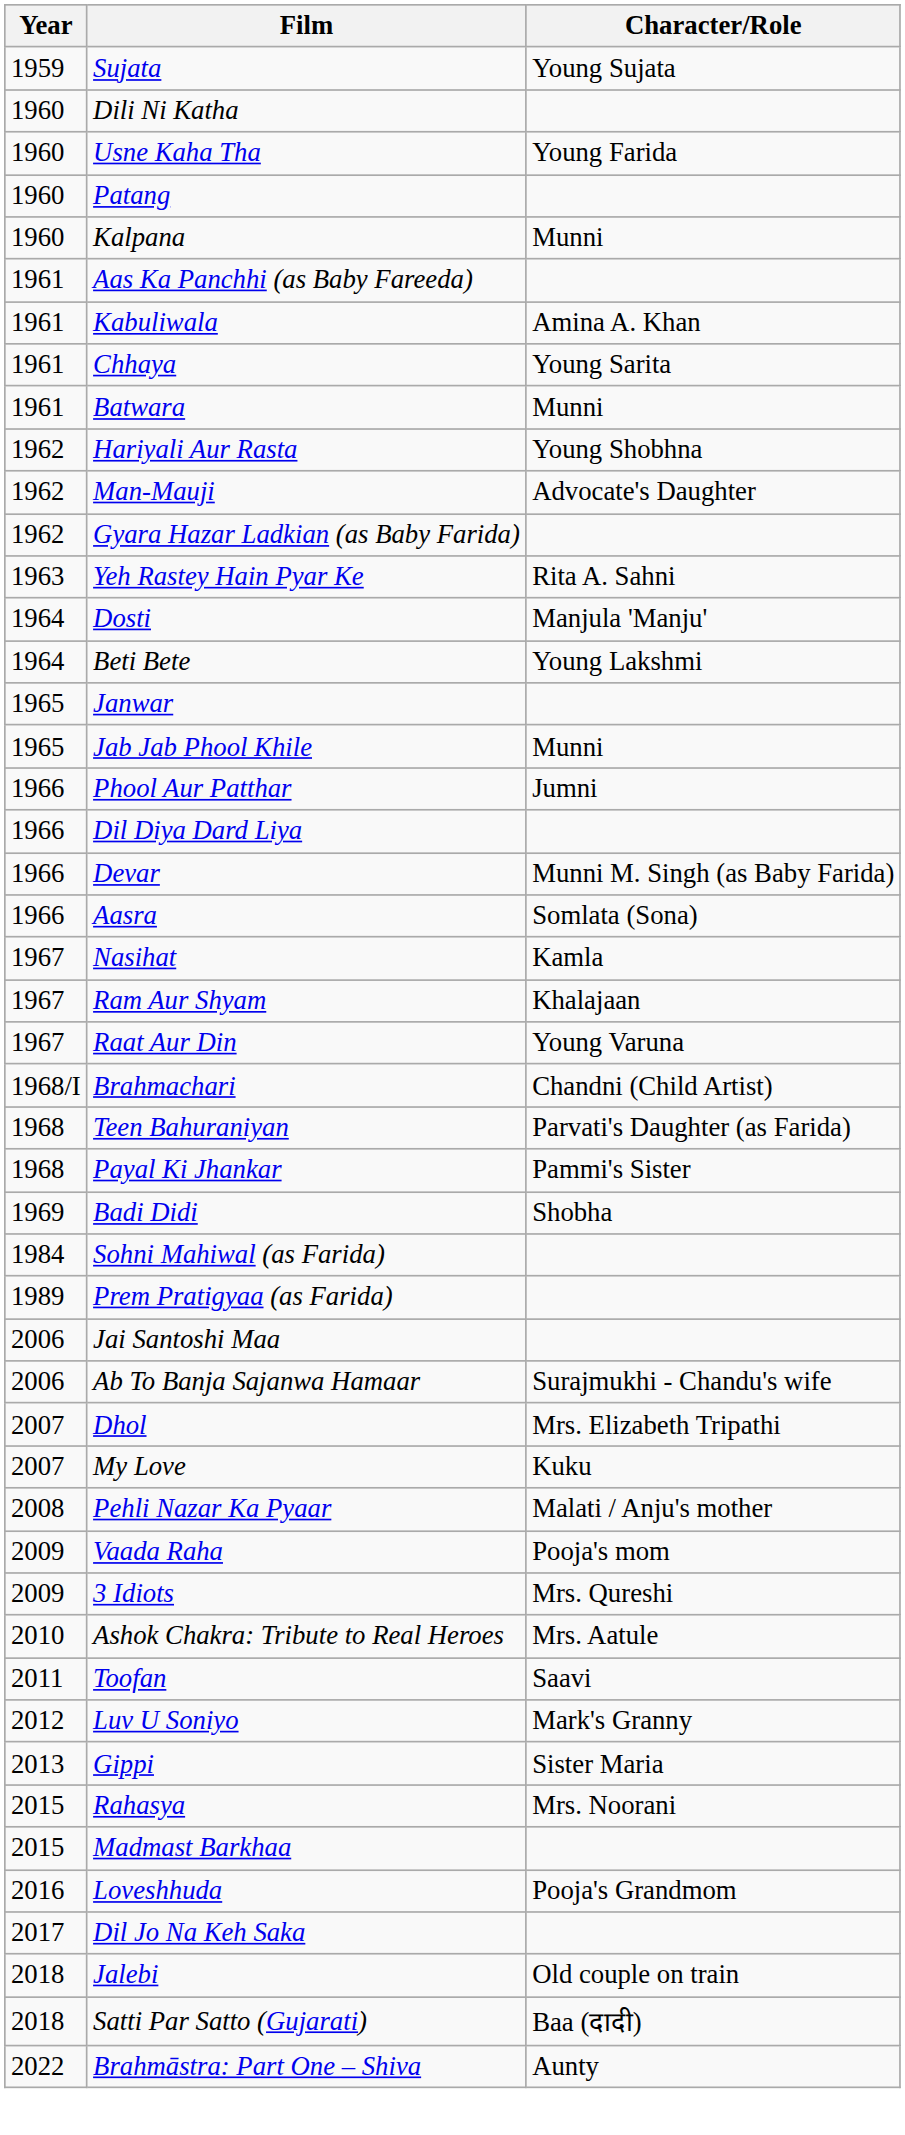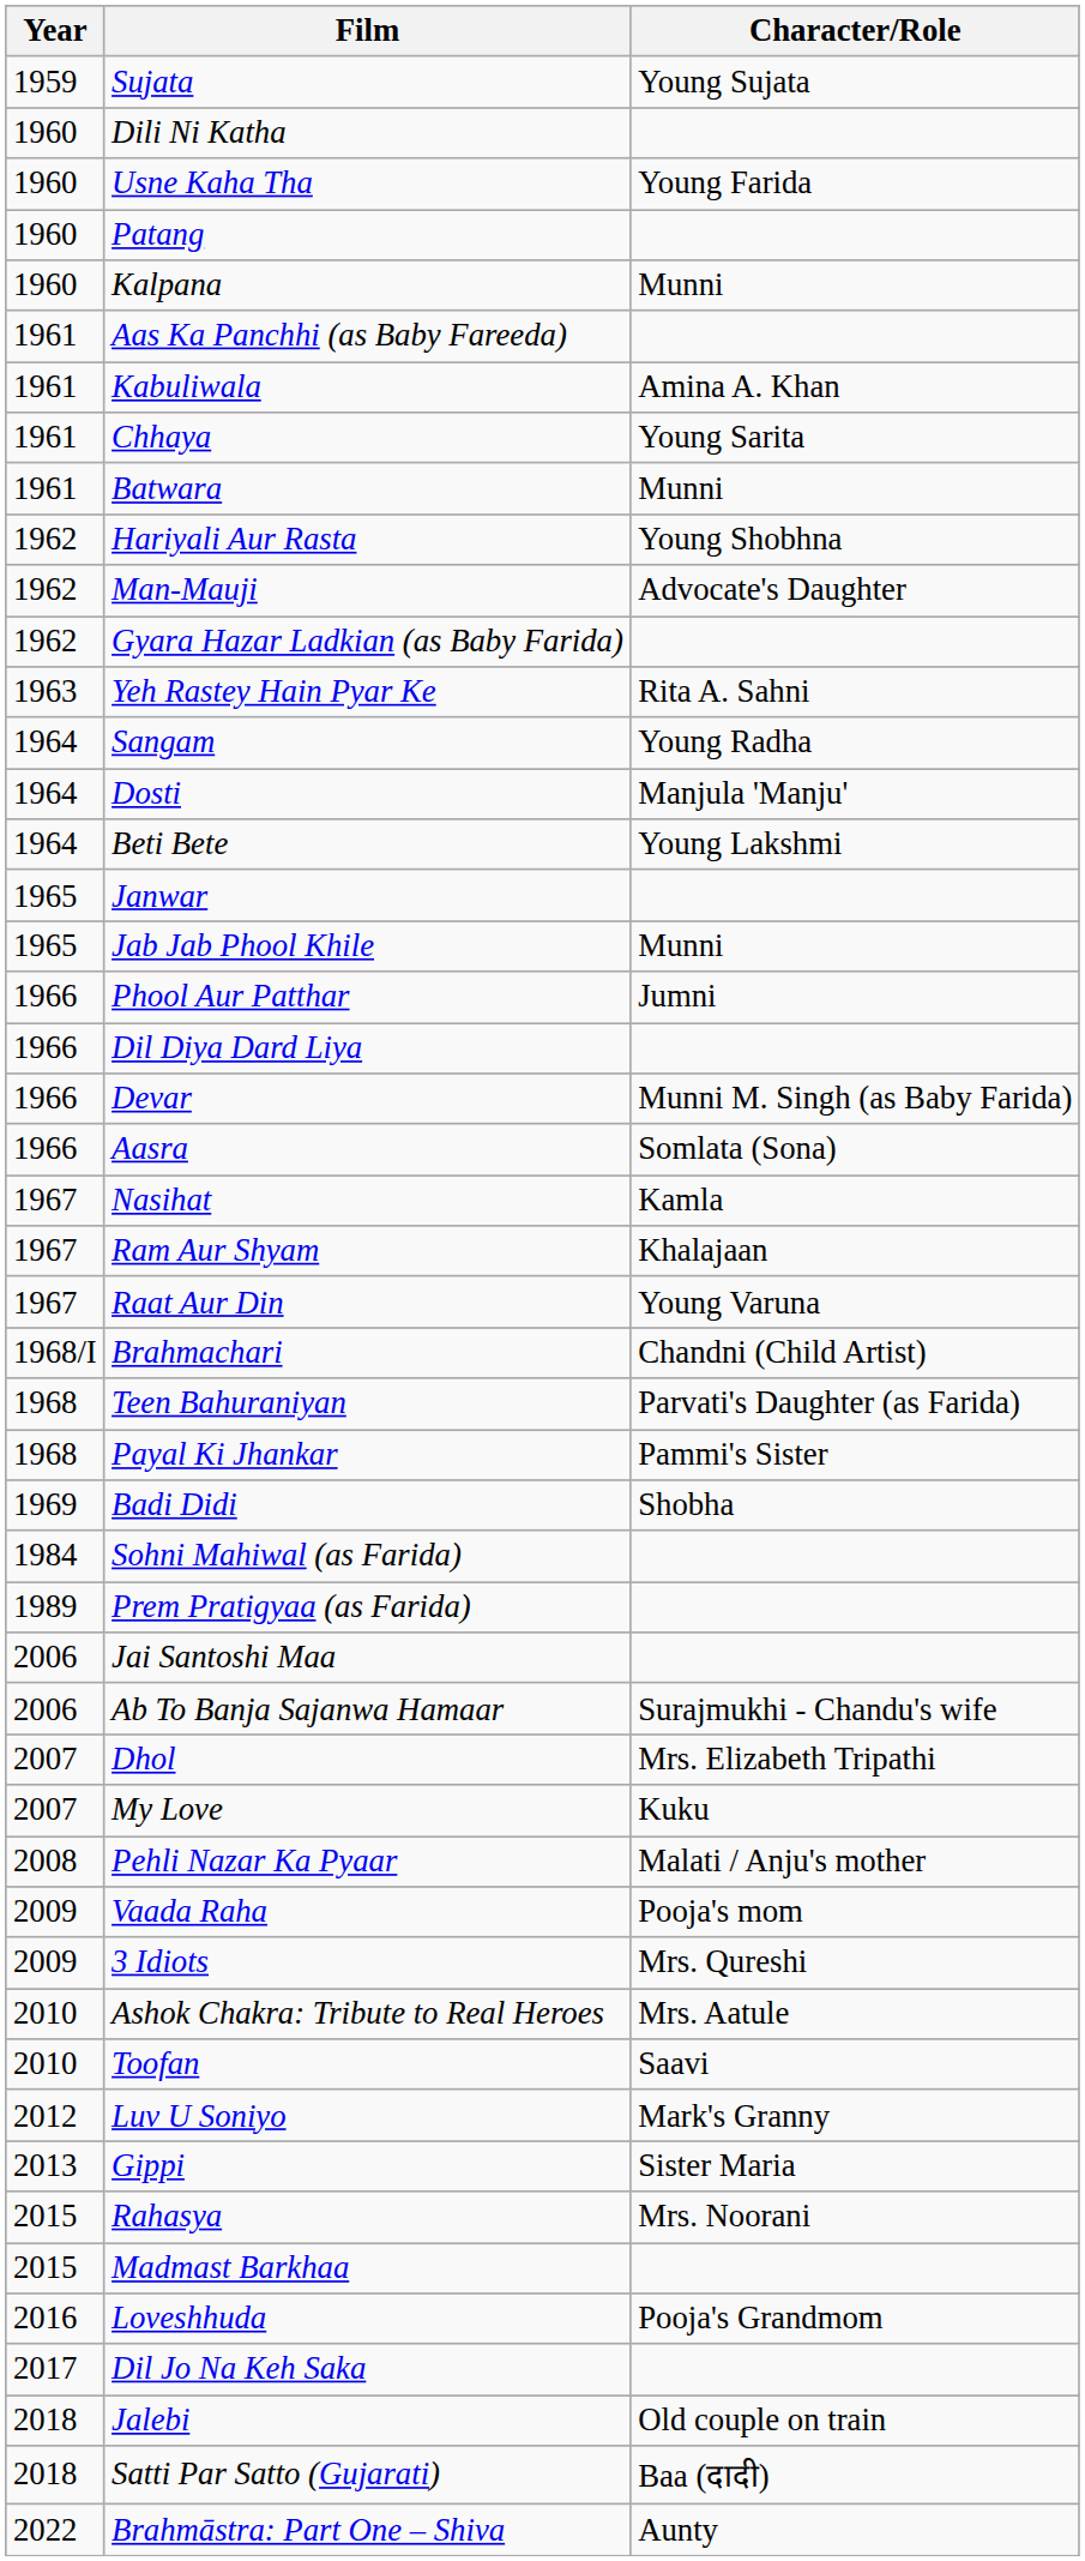 <table class="wikitable sortable">
 <tr>
 <th>Year</th>
 <th>Film</th>
 <th>Character/Role</th>
 </tr>
 <tr>
 <td>1959</td>
 <td><a href='#'><em>Sujata</em></a></td>
 <td>Young Sujata</td>
 </tr>
 <tr>
 <td>1960</td>
 <td><em>Dili Ni Katha</em></td>
 <td></td>
 </tr>
 <tr>
 <td>1960</td>
 <td><em><a href='#'>Usne Kaha Tha</a></em></td>
 <td>Young Farida</td>
 </tr>
 <tr>
 <td>1960</td>
 <td><em><a href='#'>Patang</a></em></td>
 <td></td>
 </tr>
 <tr>
 <td>1960</td>
 <td><em>Kalpana</em></td>
 <td>Munni</td>
 </tr>
 <tr>
 <td>1961</td>
 <td><em><a href='#'>Aas Ka Panchhi</a> (as Baby Fareeda)</em></td>
 <td></td>
 </tr>
 <tr>
 <td>1961</td>
 <td><a href='#'><em>Kabuliwala</em></a></td>
 <td>Amina A. Khan</td>
 </tr>
 <tr>
 <td>1961</td>
 <td><a href='#'><em>Chhaya</em></a></td>
 <td>Young Sarita</td>
 </tr>
 <tr>
 <td>1961</td>
 <td><em><a href='#'>Batwara</a></em></td>
 <td>Munni</td>
 </tr>
 <tr>
 <td>1962</td>
 <td><em><a href='#'>Hariyali Aur Rasta</a></em></td>
 <td>Young Shobhna</td>
 </tr>
 <tr>
 <td>1962</td>
 <td><em><a href='#'>Man-Mauji</a></em></td>
 <td>Advocate's Daughter</td>
 </tr>
 <tr>
 <td>1962</td>
 <td><em><a href='#'>Gyara Hazar Ladkian</a> (as Baby Farida)</em></td>
 <td></td>
 </tr>
 <tr>
 <td>1963</td>
 <td><em><a href='#'>Yeh Rastey Hain Pyar Ke</a></em></td>
 <td>Rita A. Sahni</td>
+</tr>
+<tr>
+<td>1964</td>
+<td><a href='#'><em>Sangam</em></a></td>
+<td>Young Radha</td>
 </tr>
 <tr>
 <td>1964</td>
 <td><a href='#'><em>Dosti</em></a></td>
 <td>Manjula 'Manju'</td>
 </tr>
 <tr>
 <td>1964</td>
 <td><em>Beti Bete</em></td>
 <td>Young Lakshmi</td>
 </tr>
 <tr>
 <td>1965</td>
 <td><a href='#'><em>Janwar</em></a></td>
 <td></td>
 </tr>
 <tr>
 <td>1965</td>
 <td><em><a href='#'>Jab Jab Phool Khile</a></em></td>
 <td>Munni</td>
 </tr>
 <tr>
 <td>1966</td>
 <td><em><a href='#'>Phool Aur Patthar</a></em></td>
 <td>Jumni</td>
 </tr>
 <tr>
 <td>1966</td>
 <td><em><a href='#'>Dil Diya Dard Liya</a></em></td>
 <td></td>
 </tr>
 <tr>
 <td>1966</td>
 <td><em><a href='#'>Devar</a></em></td>
 <td>Munni M. Singh (as Baby Farida)</td>
 </tr>
 <tr>
 <td>1966</td>
 <td><em><a href='#'>Aasra</a></em></td>
 <td>Somlata (Sona)</td>
 </tr>
 <tr>
 <td>1967</td>
 <td><em><a href='#'>Nasihat</a></em></td>
 <td>Kamla</td>
 </tr>
 <tr>
 <td>1967</td>
 <td><em><a href='#'>Ram Aur Shyam</a></em></td>
 <td>Khalajaan</td>
 </tr>
 <tr>
 <td>1967</td>
 <td><em><a href='#'>Raat Aur Din</a></em></td>
 <td>Young Varuna</td>
 </tr>
 <tr>
 <td>1968/I</td>
 <td><a href='#'><em>Brahmachari</em></a></td>
 <td>Chandni (Child Artist)</td>
 </tr>
 <tr>
 <td>1968</td>
 <td><em><a href='#'>Teen Bahuraniyan</a></em></td>
 <td>Parvati's Daughter (as Farida)</td>
 </tr>
 <tr>
 <td>1968</td>
 <td><a href='#'><em>Payal Ki Jhankar</em></a></td>
 <td>Pammi's Sister</td>
 </tr>
 <tr>
 <td>1969</td>
 <td><em><a href='#'>Badi Didi</a></em></td>
 <td>Shobha</td>
 </tr>
 <tr>
 <td>1984</td>
 <td><em><a href='#'>Sohni Mahiwal</a> (as Farida)</em></td>
 <td></td>
 </tr>
 <tr>
 <td>1989</td>
 <td><em><a href='#'>Prem Pratigyaa</a> (as Farida)</em></td>
 <td></td>
 </tr>
 <tr>
 <td>2006</td>
 <td><em>Jai Santoshi Maa</em></td>
 <td></td>
 </tr>
 <tr>
 <td>2006</td>
 <td><em>Ab To Banja Sajanwa Hamaar</em></td>
 <td>Surajmukhi - Chandu's wife</td>
 </tr>
 <tr>
 <td>2007</td>
 <td><a href='#'><em>Dhol</em></a></td>
 <td>Mrs. Elizabeth Tripathi</td>
 </tr>
 <tr>
 <td>2007</td>
 <td><em>My Love</em></td>
 <td>Kuku</td>
 </tr>
 <tr>
 <td>2008</td>
 <td><em><a href='#'>Pehli Nazar Ka Pyaar</a></em></td>
 <td>Malati / Anju's mother</td>
 </tr>
 <tr>
 <td>2009</td>
 <td><em><a href='#'>Vaada Raha</a></em></td>
 <td>Pooja's mom</td>
 </tr>
 <tr>
 <td>2009</td>
 <td><em><a href='#'>3 Idiots</a></em></td>
 <td>Mrs. Qureshi</td>
 </tr>
 <tr>
 <td>2010</td>
 <td><em>Ashok Chakra: Tribute to Real Heroes</em></td>
 <td>Mrs. Aatule</td>
 </tr>
 <tr>
-<td>2011</td>
+<td>2010</td>
 <td><em><a href='#'>Toofan</a></em></td>
 <td>Saavi</td>
 </tr>
 <tr>
 <td>2012</td>
 <td><em><a href='#'>Luv U Soniyo</a></em></td>
 <td>Mark's Granny</td>
 </tr>
 <tr>
 <td>2013</td>
 <td><em><a href='#'>Gippi</a></em></td>
 <td>Sister Maria</td>
 </tr>
 <tr>
 <td>2015</td>
 <td><em><a href='#'>Rahasya</a></em></td>
 <td>Mrs. Noorani</td>
 </tr>
 <tr>
 <td>2015</td>
 <td><em><a href='#'>Madmast Barkhaa</a></em></td>
 <td></td>
 </tr>
 <tr>
 <td>2016</td>
 <td><em><a href='#'>Loveshhuda</a></em></td>
 <td>Pooja's Grandmom</td>
 </tr>
 <tr>
 <td>2017</td>
 <td><em><a href='#'>Dil Jo Na Keh Saka</a></em></td>
 <td Biji / Bebe></td>
 </tr>
 <tr>
 <td>2018</td>
 <td><a href='#'><em>Jalebi</em></a></td>
 <td>Old couple on train</td>
 </tr>
 <tr>
 <td>2018</td>
 <td><em>Satti Par Satto (<a href='#'>Gujarati</a>)</em></td>
 <td>Baa (दादी)</td>
 </tr>
 <tr>
 <td>2022</td>
 <td><em><a href='#'>Brahmāstra: Part One – Shiva</a></em></td>
 <td>Aunty</td>
 </tr>
 </table>
